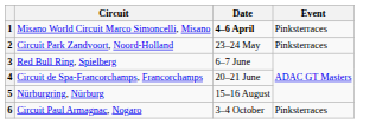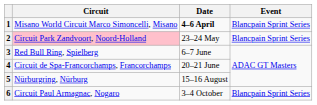 <table class="wikitable" style="font-size: 85%;">
 <tr>
 <th></th>
 <th>Circuit</th>
 <th>Date</th>
 <th>Event</th>
 </tr>
 <tr>
 <th>1</th>
 <td> <a href='#'>Misano World Circuit Marco Simoncelli</a>, <a href='#'>Misano</a></td>
 <td><strong>4–6 April</strong></td>
-<td>Pinksterraces</td>
+<td><a href='#'>Blancpain Sprint Series</a></td>
 </tr>
 <tr>
 <th>2</th>
-<td> <a href='#'>Circuit Park Zandvoort</a>, <a href='#'>Noord-Holland</a></td>
+<td style="background: pink;"> <a href='#'>Circuit Park Zandvoort</a>, <a href='#'>Noord-Holland</a></td>
 <td>23–24 May</td>
-<td>Pinksterraces</td>
+<td><a href='#'>Blancpain Sprint Series</a></td>
 </tr>
 <tr>
 <th>3</th>
 <td> <a href='#'>Red Bull Ring</a>, <a href='#'>Spielberg</a></td>
 <td>6–7 June</td>
 <td rowspan=3><a href='#'>ADAC GT Masters</a></td>
 </tr>
 <tr>
 <th>4</th>
 <td> <a href='#'>Circuit de Spa-Francorchamps</a>, <a href='#'>Francorchamps</a></td>
 <td>20–21 June</td>
 </tr>
 <tr>
 <th>5</th>
 <td> <a href='#'>Nürburgring</a>, <a href='#'>Nürburg</a></td>
 <td>15–16 August</td>
 </tr>
 <tr>
 <th>6</th>
 <td> <a href='#'>Circuit Paul Armagnac</a>, <a href='#'>Nogaro</a></td>
 <td>3–4 October</td>
-<td>Pinksterraces</td>
+<td><a href='#'>Blancpain Sprint Series</a></td>
 </tr>
 </table>
